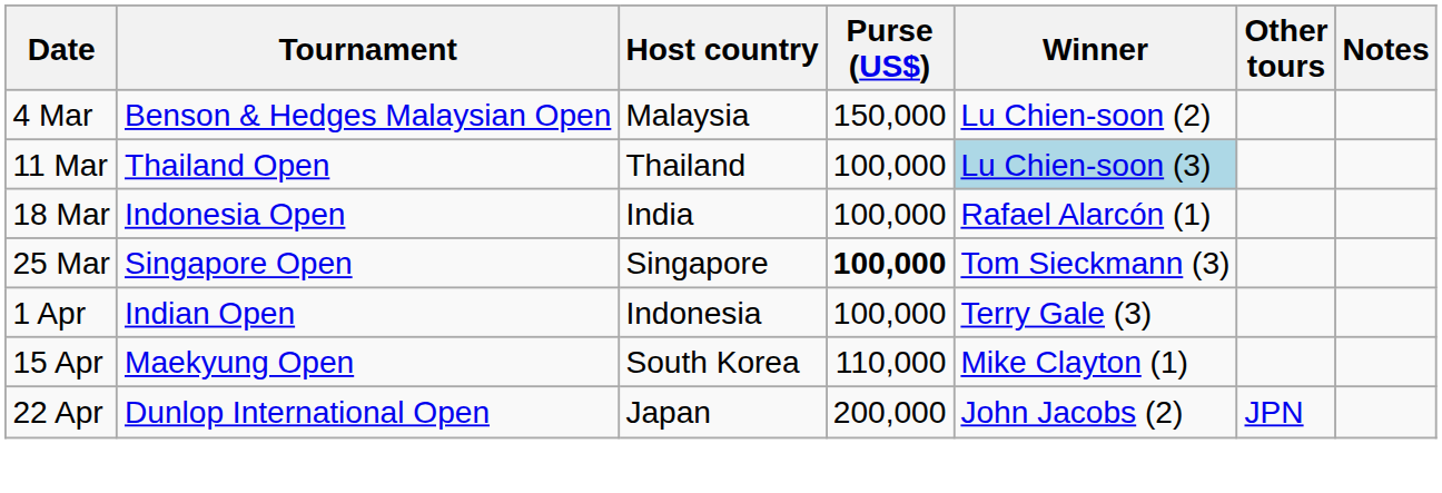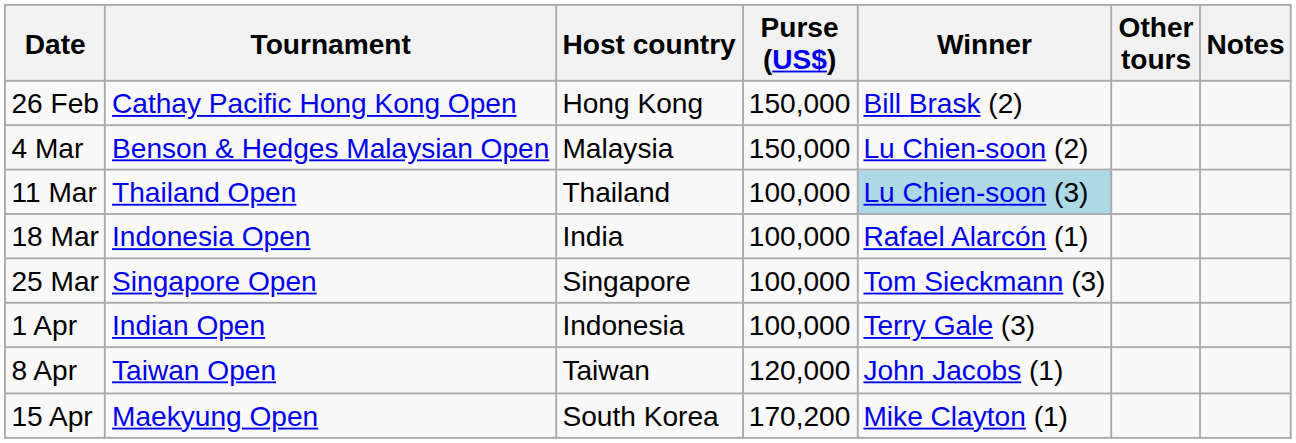 <table class="wikitable" style="font-size:95%">
 <tr>
 <th>Date</th>
 <th>Tournament</th>
 <th>Host country</th>
 <th>Purse<br>(<a href='#'>US$</a>)</th>
 <th>Winner</th>
 <th>Other<br>tours</th>
 <th>Notes</th>
+</tr>
+<tr>
+<td>26 Feb</td>
+<td><a href='#'>Cathay Pacific Hong Kong Open</a></td>
+<td>Hong Kong</td>
+<td align=right>150,000</td>
+<td> <a href='#'>Bill Brask</a> (2)</td>
+<td></td>
+<td></td>
 </tr>
 <tr>
 <td>4 Mar</td>
 <td><a href='#'>Benson & Hedges Malaysian Open</a></td>
 <td>Malaysia</td>
 <td align=right>150,000</td>
 <td> <a href='#'>Lu Chien-soon</a> (2)</td>
 <td></td>
 <td></td>
 </tr>
 <tr>
 <td>11 Mar</td>
 <td><a href='#'>Thailand Open</a></td>
 <td>Thailand</td>
 <td align=right>100,000</td>
 <td style="background: lightblue;"> <a href='#'>Lu Chien-soon</a> (3)</td>
 <td></td>
 <td></td>
 </tr>
 <tr>
 <td>18 Mar</td>
 <td><a href='#'>Indonesia Open</a></td>
 <td>India</td>
 <td align=right>100,000</td>
 <td> <a href='#'>Rafael Alarcón</a> (1)</td>
 <td></td>
 <td></td>
 </tr>
 <tr>
 <td>25 Mar</td>
 <td><a href='#'>Singapore Open</a></td>
 <td>Singapore</td>
-<td align=right><strong>100,000</strong></td>
+<td align=right>100,000</td>
 <td> <a href='#'>Tom Sieckmann</a> (3)</td>
 <td></td>
 <td></td>
 </tr>
 <tr>
 <td>1 Apr</td>
 <td><a href='#'>Indian Open</a></td>
 <td>Indonesia</td>
 <td align=right>100,000</td>
 <td> <a href='#'>Terry Gale</a> (3)</td>
 <td></td>
 <td></td>
 </tr>
 <tr>
+<td>8 Apr</td>
+<td><a href='#'>Taiwan Open</a></td>
+<td>Taiwan</td>
+<td align=right>120,000</td>
+<td> <a href='#'>John Jacobs</a> (1)</td>
+<td></td>
+<td></td>
+</tr>
+<tr>
 <td>15 Apr</td>
 <td><a href='#'>Maekyung Open</a></td>
 <td>South Korea</td>
-<td align=right>110,000</td>
+<td align=right>170,200</td>
 <td> <a href='#'>Mike Clayton</a> (1)</td>
 <td></td>
 <td></td>
 </tr>
-<tr>
-<td>22 Apr</td>
-<td><a href='#'>Dunlop International Open</a></td>
-<td>Japan</td>
-<td align=right>200,000</td>
-<td> <a href='#'>John Jacobs</a> (2)</td>
-<td><a href='#'>JPN</a></td>
-<td></td>
-</tr>
 </table>
